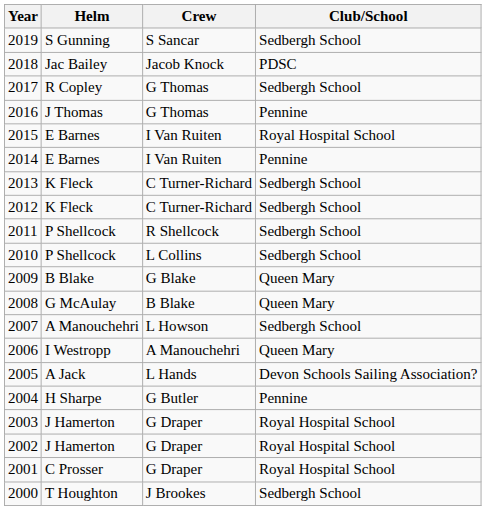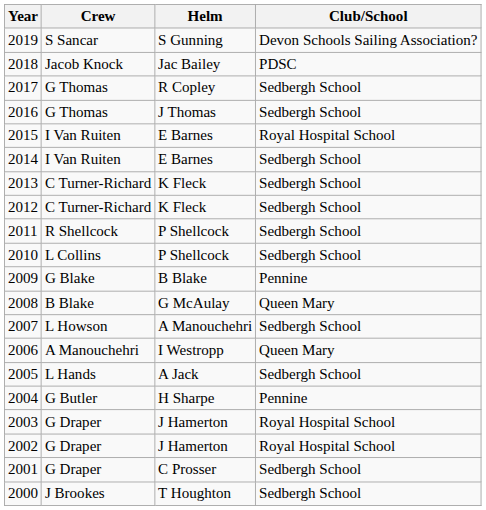 <table class="wikitable">
 <tr>
 <th>Year</th>
+<th>Crew</th>
 <th>Helm</th>
-<th>Crew</th>
 <th>Club/School</th>
 </tr>
 <tr>
 <td>2019</td>
+<td>S Sancar</td>
 <td>S Gunning</td>
-<td>S Sancar</td>
-<td>Sedbergh School</td>
+<td>Devon Schools Sailing Association?</td>
 </tr>
 <tr>
 <td>2018</td>
+<td>Jacob Knock</td>
 <td>Jac Bailey</td>
-<td>Jacob Knock</td>
 <td>PDSC</td>
 </tr>
 <tr>
 <td>2017</td>
+<td>G Thomas</td>
 <td>R Copley</td>
-<td>G Thomas</td>
 <td>Sedbergh School</td>
 </tr>
 <tr>
 <td>2016</td>
+<td>G Thomas</td>
 <td>J Thomas</td>
-<td>G Thomas</td>
-<td>Pennine</td>
+<td>Sedbergh School</td>
 </tr>
 <tr>
 <td>2015</td>
+<td>I Van Ruiten</td>
 <td>E Barnes</td>
-<td>I Van Ruiten</td>
 <td>Royal Hospital School</td>
 </tr>
 <tr>
 <td>2014</td>
+<td>I Van Ruiten</td>
 <td>E Barnes</td>
-<td>I Van Ruiten</td>
-<td>Pennine</td>
+<td>Sedbergh School</td>
 </tr>
 <tr>
 <td>2013</td>
+<td>C Turner-Richard</td>
 <td>K Fleck</td>
-<td>C Turner-Richard</td>
 <td>Sedbergh School</td>
 </tr>
 <tr>
 <td>2012</td>
+<td>C Turner-Richard</td>
 <td>K Fleck</td>
-<td>C Turner-Richard</td>
 <td>Sedbergh School</td>
 </tr>
 <tr>
 <td>2011</td>
+<td>R Shellcock</td>
 <td>P Shellcock</td>
-<td>R Shellcock</td>
 <td>Sedbergh School</td>
 </tr>
 <tr>
 <td>2010</td>
+<td>L Collins</td>
 <td>P Shellcock</td>
-<td>L Collins</td>
 <td>Sedbergh School</td>
 </tr>
 <tr>
 <td>2009</td>
+<td>G Blake</td>
 <td>B Blake</td>
-<td>G Blake</td>
-<td>Queen Mary</td>
+<td>Pennine</td>
 </tr>
 <tr>
 <td>2008</td>
+<td>B Blake</td>
 <td>G McAulay</td>
-<td>B Blake</td>
 <td>Queen Mary</td>
 </tr>
 <tr>
 <td>2007</td>
+<td>L Howson</td>
 <td>A Manouchehri</td>
-<td>L Howson</td>
 <td>Sedbergh School</td>
 </tr>
 <tr>
 <td>2006</td>
+<td>A Manouchehri</td>
 <td>I Westropp</td>
-<td>A Manouchehri</td>
 <td>Queen Mary</td>
 </tr>
 <tr>
 <td>2005</td>
+<td>L Hands</td>
 <td>A Jack</td>
-<td>L Hands</td>
-<td>Devon Schools Sailing Association?</td>
+<td>Sedbergh School</td>
 </tr>
 <tr>
 <td>2004</td>
+<td>G Butler</td>
 <td>H Sharpe</td>
-<td>G Butler</td>
 <td>Pennine</td>
 </tr>
 <tr>
 <td>2003</td>
+<td>G Draper</td>
 <td>J Hamerton</td>
-<td>G Draper</td>
 <td>Royal Hospital School</td>
 </tr>
 <tr>
 <td>2002</td>
+<td>G Draper</td>
 <td>J Hamerton</td>
-<td>G Draper</td>
 <td>Royal Hospital School</td>
 </tr>
 <tr>
 <td>2001</td>
+<td>G Draper</td>
 <td>C Prosser</td>
-<td>G Draper</td>
-<td>Royal Hospital School</td>
+<td>Sedbergh School</td>
 </tr>
 <tr>
 <td>2000</td>
+<td>J Brookes</td>
 <td>T Houghton</td>
-<td>J Brookes</td>
 <td>Sedbergh School</td>
 </tr>
 </table>
